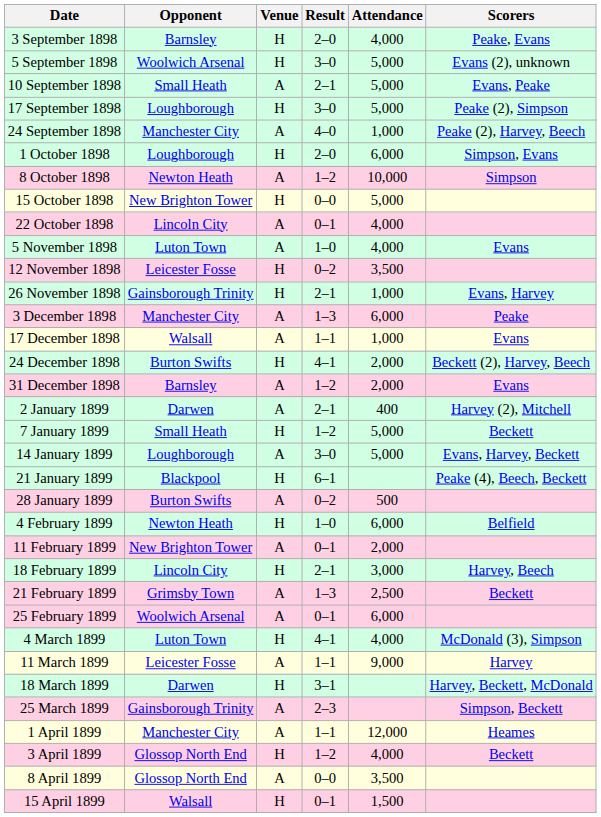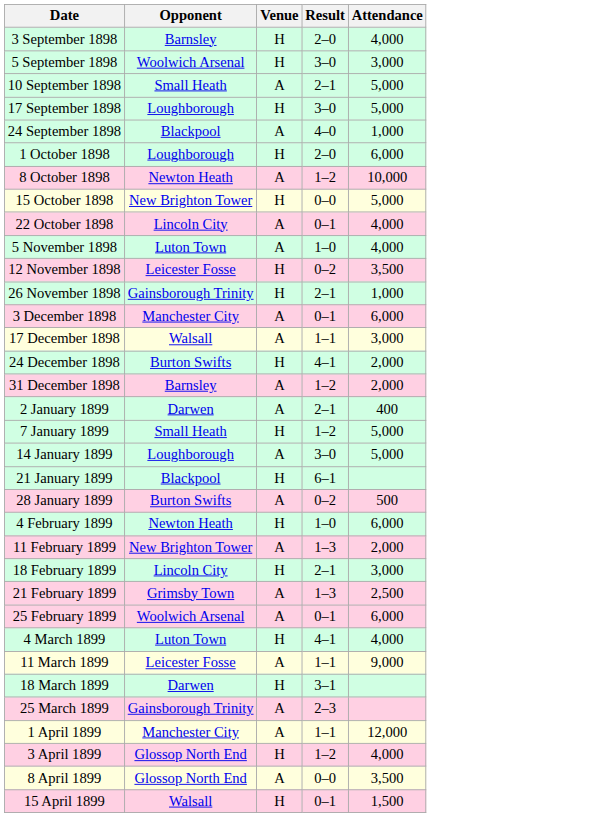 <table class="wikitable sortable" style="font-size:100%; text-align:center">
 <tr>
 <th>Date</th>
 <th>Opponent</th>
 <th>Venue</th>
 <th>Result</th>
 <th>Attendance</th>
-<th>Scorers</th>
 </tr>
 <tr style="background-color: #d0ffe3;">
 <td>3 September 1898</td>
 <td><a href='#'>Barnsley</a></td>
 <td>H</td>
 <td>2–0</td>
 <td>4,000</td>
-<td><a href='#'>Peake</a>, <a href='#'>Evans</a></td>
 </tr>
 <tr style="background-color: #d0ffe3;">
 <td>5 September 1898</td>
 <td><a href='#'>Woolwich Arsenal</a></td>
 <td>H</td>
 <td>3–0</td>
-<td>5,000</td>
-<td><a href='#'>Evans</a> (2), unknown</td>
+<td>3,000</td>
 </tr>
 <tr style="background-color: #d0ffe3;">
 <td>10 September 1898</td>
 <td><a href='#'>Small Heath</a></td>
 <td>A</td>
 <td>2–1</td>
 <td>5,000</td>
-<td><a href='#'>Evans</a>, <a href='#'>Peake</a></td>
 </tr>
 <tr style="background-color: #d0ffe3;">
 <td>17 September 1898</td>
 <td><a href='#'>Loughborough</a></td>
 <td>H</td>
 <td>3–0</td>
 <td>5,000</td>
-<td><a href='#'>Peake</a> (2), <a href='#'>Simpson</a></td>
 </tr>
 <tr style="background-color: #d0ffe3;">
 <td>24 September 1898</td>
-<td><a href='#'>Manchester City</a></td>
+<td><a href='#'>Blackpool</a></td>
 <td>A</td>
 <td>4–0</td>
 <td>1,000</td>
-<td><a href='#'>Peake</a> (2), <a href='#'>Harvey</a>, <a href='#'>Beech</a></td>
 </tr>
 <tr style="background-color: #d0ffe3;">
 <td>1 October 1898</td>
 <td><a href='#'>Loughborough</a></td>
 <td>H</td>
 <td>2–0</td>
 <td>6,000</td>
-<td><a href='#'>Simpson</a>, <a href='#'>Evans</a></td>
 </tr>
 <tr style="background-color: #ffd0e3;">
 <td>8 October 1898</td>
 <td><a href='#'>Newton Heath</a></td>
 <td>A</td>
 <td>1–2</td>
 <td>10,000</td>
-<td><a href='#'>Simpson</a></td>
 </tr>
 <tr style="background-color: #ffffdd;">
 <td>15 October 1898</td>
 <td><a href='#'>New Brighton Tower</a></td>
 <td>H</td>
 <td>0–0</td>
 <td>5,000</td>
-<td></td>
 </tr>
 <tr style="background-color: #ffd0e3;">
 <td>22 October 1898</td>
 <td><a href='#'>Lincoln City</a></td>
 <td>A</td>
 <td>0–1</td>
 <td>4,000</td>
-<td></td>
 </tr>
 <tr style="background-color: #d0ffe3;">
 <td>5 November 1898</td>
 <td><a href='#'>Luton Town</a></td>
 <td>A</td>
 <td>1–0</td>
 <td>4,000</td>
-<td><a href='#'>Evans</a></td>
 </tr>
 <tr style="background-color: #ffd0e3;">
 <td>12 November 1898</td>
 <td><a href='#'>Leicester Fosse</a></td>
 <td>H</td>
 <td>0–2</td>
 <td>3,500</td>
-<td></td>
 </tr>
 <tr style="background-color: #d0ffe3;">
 <td>26 November 1898</td>
 <td><a href='#'>Gainsborough Trinity</a></td>
 <td>H</td>
 <td>2–1</td>
 <td>1,000</td>
-<td><a href='#'>Evans</a>, <a href='#'>Harvey</a></td>
 </tr>
 <tr style="background-color: #ffd0e3;">
 <td>3 December 1898</td>
 <td><a href='#'>Manchester City</a></td>
 <td>A</td>
-<td>1–3</td>
+<td>0–1</td>
 <td>6,000</td>
-<td><a href='#'>Peake</a></td>
 </tr>
 <tr style="background-color: #ffffdd;">
 <td>17 December 1898</td>
 <td><a href='#'>Walsall</a></td>
 <td>A</td>
 <td>1–1</td>
-<td>1,000</td>
-<td><a href='#'>Evans</a></td>
+<td>3,000</td>
 </tr>
 <tr style="background-color: #d0ffe3;">
 <td>24 December 1898</td>
 <td><a href='#'>Burton Swifts</a></td>
 <td>H</td>
 <td>4–1</td>
 <td>2,000</td>
-<td><a href='#'>Beckett</a> (2), <a href='#'>Harvey</a>, <a href='#'>Beech</a></td>
 </tr>
 <tr style="background-color: #ffd0e3;">
 <td>31 December 1898</td>
 <td><a href='#'>Barnsley</a></td>
 <td>A</td>
 <td>1–2</td>
 <td>2,000</td>
-<td><a href='#'>Evans</a></td>
 </tr>
 <tr style="background-color: #d0ffe3;">
 <td>2 January 1899</td>
 <td><a href='#'>Darwen</a></td>
 <td>A</td>
 <td>2–1</td>
 <td>400</td>
-<td><a href='#'>Harvey</a> (2), <a href='#'>Mitchell</a></td>
 </tr>
 <tr style="background-color: #d0ffe3;">
 <td>7 January 1899</td>
 <td><a href='#'>Small Heath</a></td>
 <td>H</td>
 <td>1–2</td>
 <td>5,000</td>
-<td><a href='#'>Beckett</a></td>
 </tr>
 <tr style="background-color: #d0ffe3;">
 <td>14 January 1899</td>
 <td><a href='#'>Loughborough</a></td>
 <td>A</td>
 <td>3–0</td>
 <td>5,000</td>
-<td><a href='#'>Evans</a>, <a href='#'>Harvey</a>, <a href='#'>Beckett</a></td>
 </tr>
 <tr style="background-color: #d0ffe3;">
 <td>21 January 1899</td>
 <td><a href='#'>Blackpool</a></td>
 <td>H</td>
 <td>6–1</td>
 <td></td>
-<td><a href='#'>Peake</a> (4), <a href='#'>Beech</a>, <a href='#'>Beckett</a></td>
 </tr>
 <tr style="background-color: #ffd0e3;">
 <td>28 January 1899</td>
 <td><a href='#'>Burton Swifts</a></td>
 <td>A</td>
 <td>0–2</td>
 <td>500</td>
-<td></td>
 </tr>
 <tr style="background-color: #d0ffe3;">
 <td>4 February 1899</td>
 <td><a href='#'>Newton Heath</a></td>
 <td>H</td>
 <td>1–0</td>
 <td>6,000</td>
-<td><a href='#'>Belfield</a></td>
 </tr>
 <tr style="background-color: #ffd0e3;">
 <td>11 February 1899</td>
 <td><a href='#'>New Brighton Tower</a></td>
 <td>A</td>
-<td>0–1</td>
+<td>1–3</td>
 <td>2,000</td>
-<td></td>
 </tr>
 <tr style="background-color: #d0ffe3;">
 <td>18 February 1899</td>
 <td><a href='#'>Lincoln City</a></td>
 <td>H</td>
 <td>2–1</td>
 <td>3,000</td>
-<td><a href='#'>Harvey</a>, <a href='#'>Beech</a></td>
 </tr>
 <tr style="background-color: #ffd0e3;">
 <td>21 February 1899</td>
 <td><a href='#'>Grimsby Town</a></td>
 <td>A</td>
 <td>1–3</td>
 <td>2,500</td>
-<td><a href='#'>Beckett</a></td>
 </tr>
 <tr style="background-color: #ffd0e3;">
 <td>25 February 1899</td>
 <td><a href='#'>Woolwich Arsenal</a></td>
 <td>A</td>
 <td>0–1</td>
 <td>6,000</td>
-<td></td>
 </tr>
 <tr style="background-color: #d0ffe3;">
 <td>4 March 1899</td>
 <td><a href='#'>Luton Town</a></td>
 <td>H</td>
 <td>4–1</td>
 <td>4,000</td>
-<td><a href='#'>McDonald</a> (3), <a href='#'>Simpson</a></td>
 </tr>
 <tr style="background-color: #ffffdd;">
 <td>11 March 1899</td>
 <td><a href='#'>Leicester Fosse</a></td>
 <td>A</td>
 <td>1–1</td>
 <td>9,000</td>
-<td><a href='#'>Harvey</a></td>
 </tr>
 <tr style="background-color: #d0ffe3;">
 <td>18 March 1899</td>
 <td><a href='#'>Darwen</a></td>
 <td>H</td>
 <td>3–1</td>
 <td></td>
-<td><a href='#'>Harvey</a>, <a href='#'>Beckett</a>, <a href='#'>McDonald</a></td>
 </tr>
 <tr style="background-color: #ffd0e3;">
 <td>25 March 1899</td>
 <td><a href='#'>Gainsborough Trinity</a></td>
 <td>A</td>
 <td>2–3</td>
 <td></td>
-<td><a href='#'>Simpson</a>, <a href='#'>Beckett</a></td>
 </tr>
 <tr style="background-color: #ffffdd;">
 <td>1 April 1899</td>
 <td><a href='#'>Manchester City</a></td>
 <td>A</td>
 <td>1–1</td>
 <td>12,000</td>
-<td><a href='#'>Heames</a></td>
 </tr>
 <tr style="background-color: #ffd0e3;">
 <td>3 April 1899</td>
 <td><a href='#'>Glossop North End</a></td>
 <td>H</td>
 <td>1–2</td>
 <td>4,000</td>
-<td><a href='#'>Beckett</a></td>
 </tr>
 <tr style="background-color: #ffffdd;">
 <td>8 April 1899</td>
 <td><a href='#'>Glossop North End</a></td>
 <td>A</td>
 <td>0–0</td>
 <td>3,500</td>
-<td></td>
 </tr>
 <tr style="background-color: #ffd0e3;">
 <td>15 April 1899</td>
 <td><a href='#'>Walsall</a></td>
 <td>H</td>
 <td>0–1</td>
 <td>1,500</td>
-<td></td>
 </tr>
 </table>
